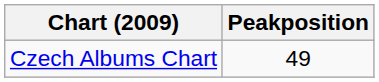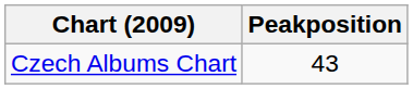 <table class="wikitable">
 <tr>
 <th>Chart (2009)</th>
 <th>Peakposition</th>
 </tr>
 <tr>
 <td><a href='#'>Czech Albums Chart</a></td>
-<td style="text-align:center;">49</td>
+<td style="text-align:center;">43</td>
 </tr>
 </table>
